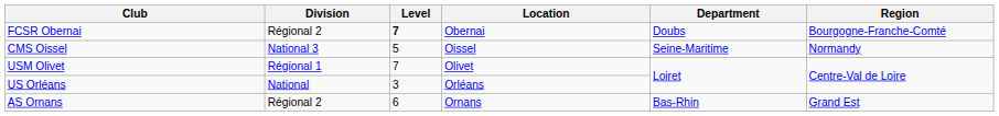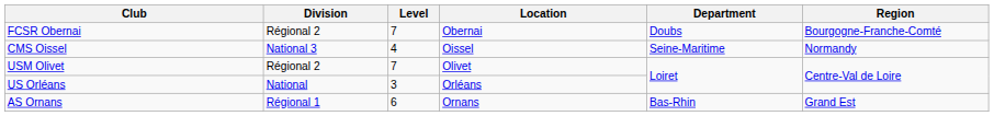 <table class="wikitable sortable" width=100% style="font-size:90%">
 <tr>
 <th width=25%>Club</th>
 <th width=12%>Division</th>
 <th width=5%>Level</th>
 <th width=20%>Location</th>
 <th width=15%>Department</th>
 <th width=18%>Region</th>
 </tr>
 <tr>
 <td><a href='#'>FCSR Obernai</a></td>
 <td>Régional 2</td>
-<td><strong>7</strong></td>
+<td>7</td>
 <td><a href='#'>Obernai</a></td>
 <td><a href='#'>Doubs</a></td>
 <td><a href='#'>Bourgogne-Franche-Comté</a></td>
 </tr>
 <tr>
 <td><a href='#'>CMS Oissel</a></td>
 <td><a href='#'>National 3</a></td>
-<td>5</td>
+<td>4</td>
 <td><a href='#'>Oissel</a></td>
 <td><a href='#'>Seine-Maritime</a></td>
 <td><a href='#'>Normandy</a></td>
 </tr>
 <tr>
 <td><a href='#'>USM Olivet</a></td>
-<td><a href='#'>Régional 1</a></td>
+<td>Régional 2</td>
 <td>7</td>
 <td><a href='#'>Olivet</a></td>
 <td rowspan="2"><a href='#'>Loiret</a></td>
 <td rowspan="2"><a href='#'>Centre-Val de Loire</a></td>
 </tr>
 <tr>
 <td><a href='#'>US Orléans</a></td>
 <td><a href='#'>National</a></td>
 <td>3</td>
 <td><a href='#'>Orléans</a></td>
 </tr>
 <tr>
 <td><a href='#'>AS Ornans</a></td>
-<td>Régional 2</td>
+<td><a href='#'>Régional 1</a></td>
 <td>6</td>
 <td><a href='#'>Ornans</a></td>
 <td><a href='#'>Bas-Rhin</a></td>
 <td><a href='#'>Grand Est</a></td>
 </tr>
 </table>
